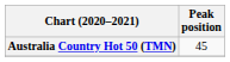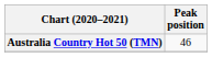 <table class="wikitable sortable plainrowheaders" style="text-align:center">
 <tr>
 <th scope="col">Chart (2020–2021)</th>
 <th scope="col">Peak<br>position</th>
 </tr>
 <tr>
 <th scope="row">Australia <a href='#'>Country Hot 50</a> (<a href='#'>TMN</a>)</th>
-<td>45</td>
+<td>46</td>
 </tr>
 <tr>
 </tr>
 <tr>
 </tr>
 <tr ->
 </tr>
 <tr>
 </tr>
 </table>
